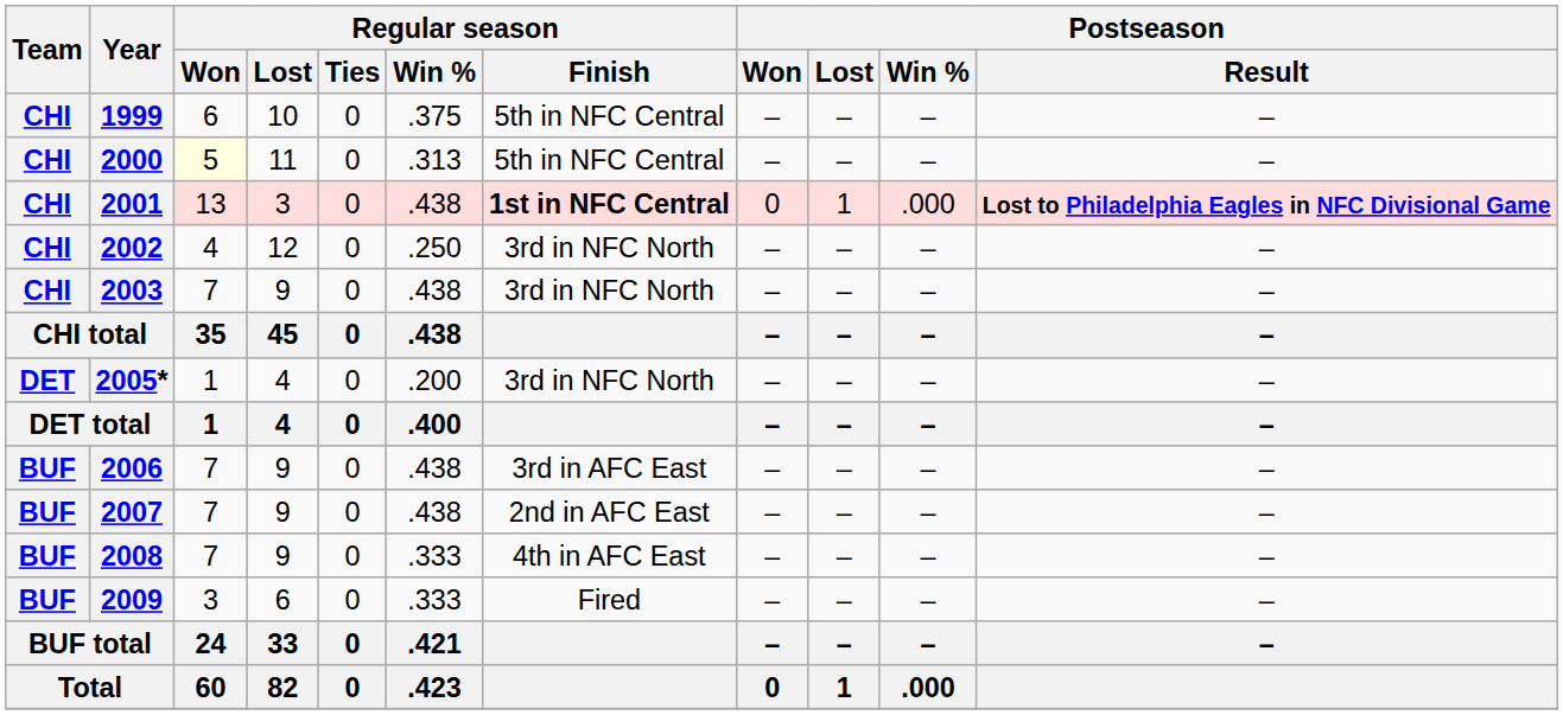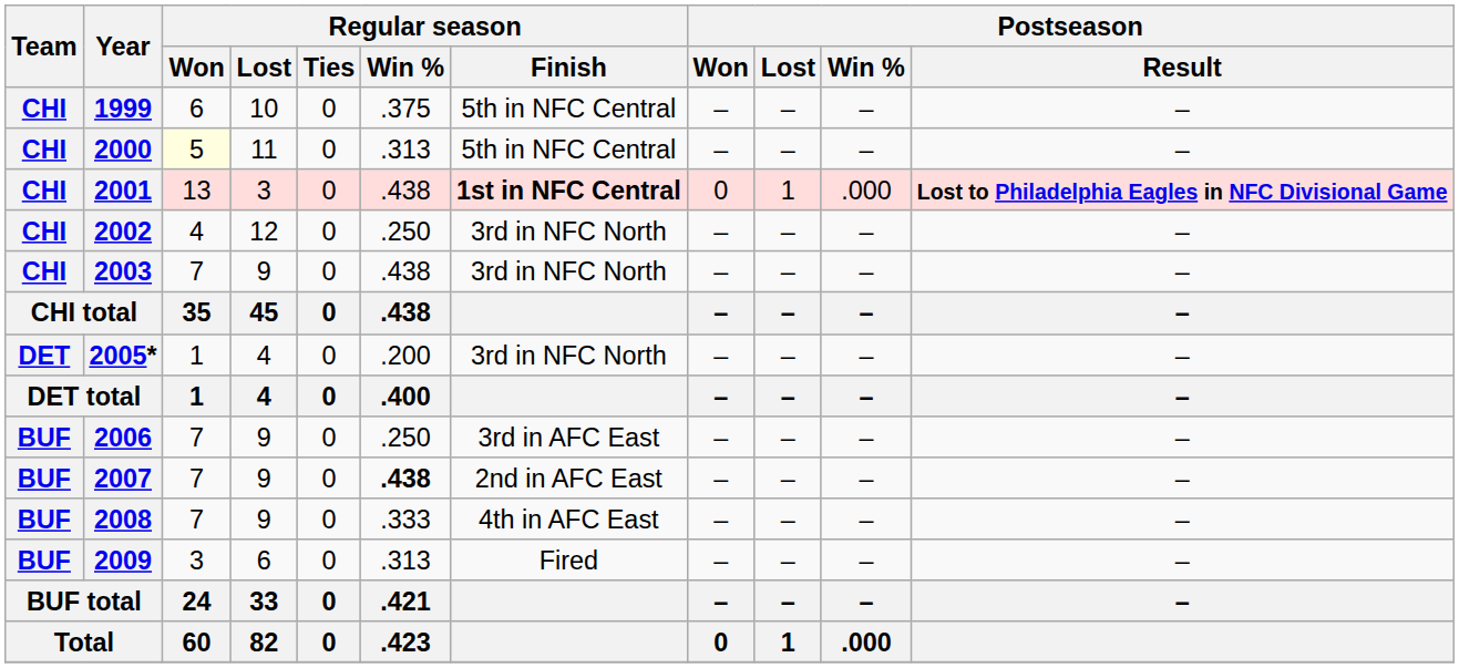 <table class="wikitable" style="font-size: 95%; text-align:center;">
 <tr>
 <th rowspan="2">Team</th>
 <th rowspan="2">Year</th>
 <th colspan="5">Regular season</th>
 <th colspan="4">Postseason</th>
 </tr>
 <tr>
 <th>Won</th>
 <th>Lost</th>
 <th>Ties</th>
 <th>Win %</th>
 <th>Finish</th>
 <th>Won</th>
 <th>Lost</th>
 <th>Win %</th>
 <th>Result</th>
 </tr>
 <tr>
 <th><a href='#'>CHI</a></th>
 <th><a href='#'>1999</a></th>
 <td>6</td>
 <td>10</td>
 <td>0</td>
 <td>.375</td>
 <td>5th in NFC Central</td>
 <td>–</td>
 <td>–</td>
 <td>–</td>
 <td>–</td>
 </tr>
 <tr>
 <th><a href='#'>CHI</a></th>
 <th><a href='#'>2000</a></th>
 <td style="background: lightyellow;">5</td>
 <td>11</td>
 <td>0</td>
 <td>.313</td>
 <td>5th in NFC Central</td>
 <td>–</td>
 <td>–</td>
 <td>–</td>
 <td>–</td>
 </tr>
 <tr ! style="background:#fdd;">
 <th><a href='#'>CHI</a></th>
 <th><a href='#'>2001</a></th>
 <td>13</td>
 <td>3</td>
 <td>0</td>
 <td>.438</td>
 <td><strong>1st in NFC Central</strong></td>
 <td>0</td>
 <td>1</td>
 <td>.000</td>
 <td><small><strong>Lost to <a href='#'>Philadelphia Eagles</a> in <a href='#'>NFC Divisional Game</a></strong></small></td>
 </tr>
 <tr>
 <th><a href='#'>CHI</a></th>
 <th><a href='#'>2002</a></th>
 <td>4</td>
 <td>12</td>
 <td>0</td>
 <td>.250</td>
 <td>3rd in NFC North</td>
 <td>–</td>
 <td>–</td>
 <td>–</td>
 <td>–</td>
 </tr>
 <tr>
 <th><a href='#'>CHI</a></th>
 <th><a href='#'>2003</a></th>
 <td>7</td>
 <td>9</td>
 <td>0</td>
 <td>.438</td>
 <td>3rd in NFC North</td>
 <td>–</td>
 <td>–</td>
 <td>–</td>
 <td>–</td>
 </tr>
 <tr>
 <th colspan="2">CHI total</th>
 <th>35</th>
 <th>45</th>
 <th>0</th>
 <th>.438</th>
 <th></th>
 <th>–</th>
 <th>–</th>
 <th>–</th>
 <th>–</th>
 </tr>
 <tr>
 <th><a href='#'>DET</a></th>
 <th><a href='#'>2005</a>*</th>
 <td>1</td>
 <td>4</td>
 <td>0</td>
 <td>.200</td>
 <td>3rd in NFC North</td>
 <td>–</td>
 <td>–</td>
 <td>–</td>
 <td>–</td>
 </tr>
 <tr>
 <th colspan="2">DET total</th>
 <th>1</th>
 <th>4</th>
 <th>0</th>
 <th>.400</th>
 <th></th>
 <th>–</th>
 <th>–</th>
 <th>–</th>
 <th>–</th>
 </tr>
 <tr>
 <th><a href='#'>BUF</a></th>
 <th><a href='#'>2006</a></th>
 <td>7</td>
 <td>9</td>
 <td>0</td>
-<td>.438</td>
+<td>.250</td>
 <td>3rd in AFC East</td>
 <td>–</td>
 <td>–</td>
 <td>–</td>
 <td>–</td>
 </tr>
 <tr>
 <th><a href='#'>BUF</a></th>
 <th><a href='#'>2007</a></th>
 <td>7</td>
 <td>9</td>
 <td>0</td>
-<td>.438</td>
+<td><strong>.438</strong></td>
 <td>2nd in AFC East</td>
 <td>–</td>
 <td>–</td>
 <td>–</td>
 <td>–</td>
 </tr>
 <tr>
 <th><a href='#'>BUF</a></th>
 <th><a href='#'>2008</a></th>
 <td>7</td>
 <td>9</td>
 <td>0</td>
 <td>.333</td>
 <td>4th in AFC East</td>
 <td>–</td>
 <td>–</td>
 <td>–</td>
 <td>–</td>
 </tr>
 <tr>
 <th><a href='#'>BUF</a></th>
 <th><a href='#'>2009</a></th>
 <td>3</td>
 <td>6</td>
 <td>0</td>
-<td>.333</td>
+<td>.313</td>
 <td>Fired</td>
 <td>–</td>
 <td>–</td>
 <td>–</td>
 <td>–</td>
 </tr>
 <tr>
 <th colspan="2">BUF total</th>
 <th>24</th>
 <th>33</th>
 <th>0</th>
 <th>.421</th>
 <th></th>
 <th>–</th>
 <th>–</th>
 <th>–</th>
 <th>–</th>
 </tr>
 <tr>
 <th colspan="2">Total</th>
 <th>60</th>
 <th>82</th>
 <th>0</th>
 <th>.423</th>
 <th></th>
 <th>0</th>
 <th>1</th>
 <th>.000</th>
 <th></th>
 </tr>
 <tr>
 </tr>
 </table>
